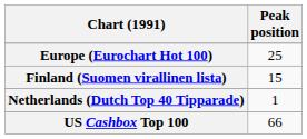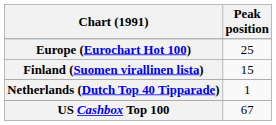 <table class="wikitable sortable plainrowheaders" style="text-align:center">
 <tr>
 <th>Chart (1991)</th>
 <th>Peak<br>position</th>
 </tr>
 <tr>
 </tr>
 <tr>
 </tr>
 <tr>
 <th scope="row">Europe (<a href='#'>Eurochart Hot 100</a>)</th>
 <td>25</td>
 </tr>
 <tr>
 <th scope="row">Finland (<a href='#'>Suomen virallinen lista</a>)</th>
 <td>15</td>
 </tr>
 <tr>
 </tr>
 <tr>
 </tr>
 <tr>
 <th scope="row">Netherlands (<a href='#'>Dutch Top 40 Tipparade</a>)</th>
 <td>1</td>
 </tr>
 <tr>
 </tr>
 <tr>
 </tr>
 <tr>
 </tr>
 <tr>
 </tr>
 <tr>
 </tr>
 <tr>
 <th scope="row">US <a href='#'><em>Cashbox</em></a> Top 100</th>
-<td align="center">66</td>
+<td align="center">67</td>
 </tr>
 </table>
